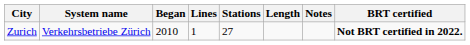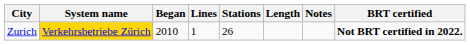 <table class="wikitable">
 <tr>
 <th>City</th>
 <th>System name</th>
 <th>Began</th>
 <th>Lines</th>
 <th>Stations</th>
 <th>Length</th>
 <th>Notes</th>
 <th>BRT certified</th>
 </tr>
 <tr>
 <td><a href='#'>Zurich</a></td>
-<td><a href='#'>Verkehrsbetriebe Zürich</a></td>
+<td style="background: gold;"><a href='#'>Verkehrsbetriebe Zürich</a></td>
 <td>2010</td>
 <td>1</td>
-<td>27</td>
+<td>26</td>
 <td></td>
 <td></td>
 <td><strong>Not BRT certified in 2022.</strong></td>
 </tr>
 </table>
